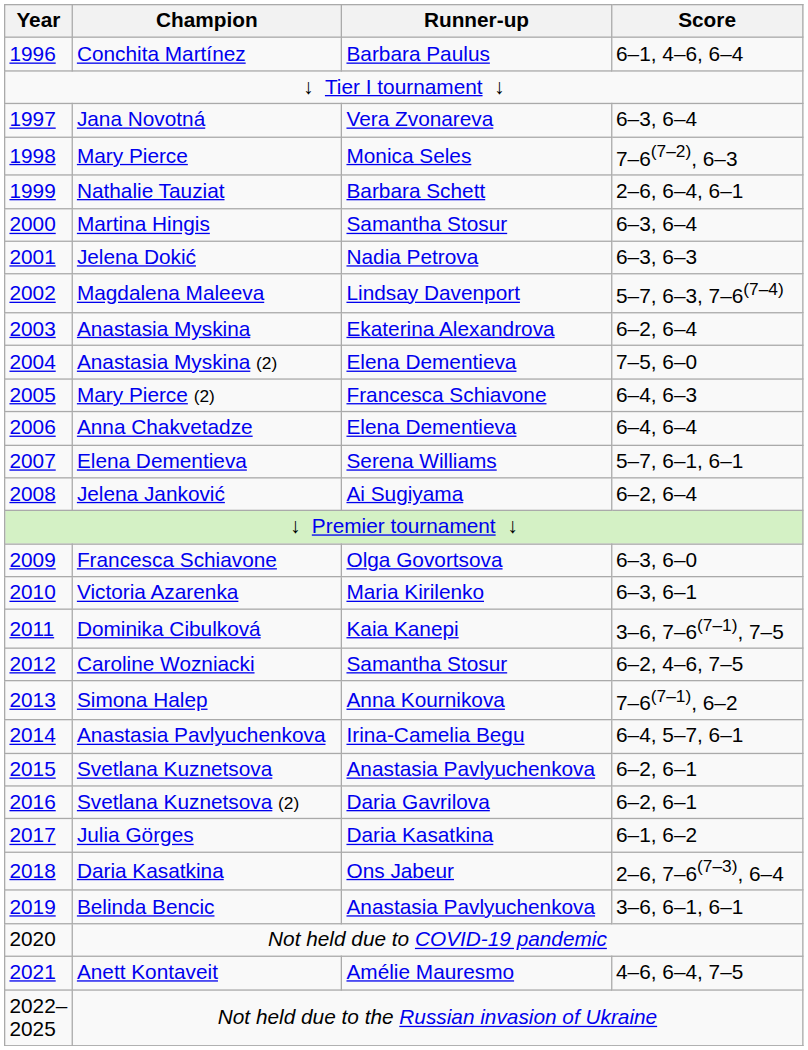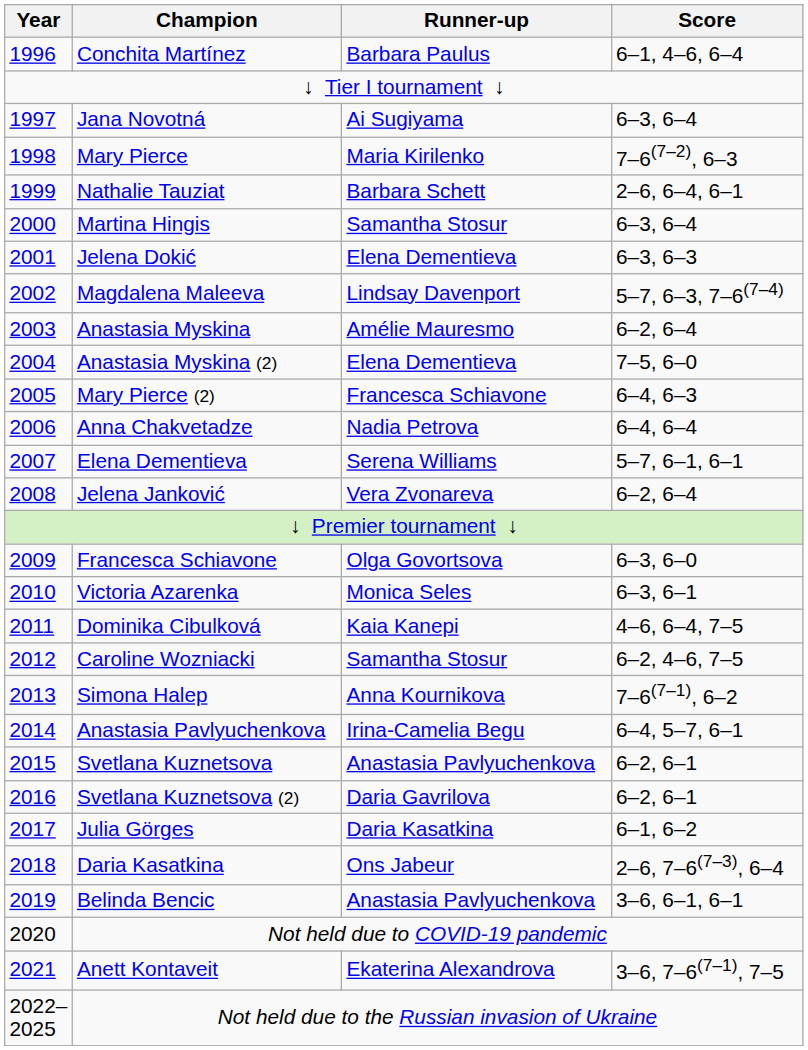 <table class="wikitable nowrap">
 <tr>
 <th style="width:40px">Year</th>
 <th style="width:200px">Champion</th>
 <th style="width:200px">Runner-up</th>
 <th style="width:140px" class="unsortable">Score</th>
 </tr>
 <tr>
 <td><a href='#'>1996</a></td>
 <td> <a href='#'>Conchita Martínez</a></td>
 <td> <a href='#'>Barbara Paulus</a></td>
 <td>6–1, 4–6, 6–4</td>
 </tr>
 <tr>
 <td colspan="4" align="center">↓  <a href='#'>Tier I tournament</a>  ↓</td>
 </tr>
 <tr>
 <td><a href='#'>1997</a></td>
 <td> <a href='#'>Jana Novotná</a></td>
-<td> <a href='#'>Vera Zvonareva</a></td>
+<td> <a href='#'>Ai Sugiyama</a></td>
 <td>6–3, 6–4</td>
 </tr>
 <tr>
 <td><a href='#'>1998</a></td>
 <td> <a href='#'>Mary Pierce</a></td>
-<td> <a href='#'>Monica Seles</a></td>
+<td> <a href='#'>Maria Kirilenko</a></td>
 <td>7–6<sup>(7–2)</sup>, 6–3</td>
 </tr>
 <tr>
 <td><a href='#'>1999</a></td>
 <td> <a href='#'>Nathalie Tauziat</a></td>
 <td> <a href='#'>Barbara Schett</a></td>
 <td>2–6, 6–4, 6–1</td>
 </tr>
 <tr>
 <td><a href='#'>2000</a></td>
 <td> <a href='#'>Martina Hingis</a></td>
 <td> <a href='#'>Samantha Stosur</a></td>
 <td>6–3, 6–4</td>
 </tr>
 <tr>
 <td><a href='#'>2001</a></td>
 <td> <a href='#'>Jelena Dokić</a></td>
-<td> <a href='#'>Nadia Petrova</a></td>
+<td> <a href='#'>Elena Dementieva</a></td>
 <td>6–3, 6–3</td>
 </tr>
 <tr>
 <td><a href='#'>2002</a></td>
 <td> <a href='#'>Magdalena Maleeva</a></td>
 <td> <a href='#'>Lindsay Davenport</a></td>
 <td>5–7, 6–3, 7–6<sup>(7–4)</sup></td>
 </tr>
 <tr>
 <td><a href='#'>2003</a></td>
 <td> <a href='#'>Anastasia Myskina</a></td>
-<td> <a href='#'>Ekaterina Alexandrova</a></td>
+<td> <a href='#'>Amélie Mauresmo</a></td>
 <td>6–2, 6–4</td>
 </tr>
 <tr>
 <td><a href='#'>2004</a></td>
 <td> <a href='#'>Anastasia Myskina</a> <small> (2) </small></td>
 <td> <a href='#'>Elena Dementieva</a></td>
 <td>7–5, 6–0</td>
 </tr>
 <tr>
 <td><a href='#'>2005</a></td>
 <td> <a href='#'>Mary Pierce</a> <small> (2) </small></td>
 <td> <a href='#'>Francesca Schiavone</a></td>
 <td>6–4, 6–3</td>
 </tr>
 <tr>
 <td><a href='#'>2006</a></td>
 <td> <a href='#'>Anna Chakvetadze</a></td>
-<td> <a href='#'>Elena Dementieva</a></td>
+<td> <a href='#'>Nadia Petrova</a></td>
 <td>6–4, 6–4</td>
 </tr>
 <tr>
 <td><a href='#'>2007</a></td>
 <td> <a href='#'>Elena Dementieva</a></td>
 <td> <a href='#'>Serena Williams</a></td>
 <td>5–7, 6–1, 6–1</td>
 </tr>
 <tr>
 <td><a href='#'>2008</a></td>
 <td> <a href='#'>Jelena Janković</a></td>
-<td> <a href='#'>Ai Sugiyama</a></td>
+<td> <a href='#'>Vera Zvonareva</a></td>
 <td>6–2, 6–4</td>
 </tr>
 <tr>
 <td colspan="4" style=background:#D4F1C5 align="center">↓  <a href='#'>Premier tournament</a>  ↓</td>
 </tr>
 <tr>
 <td><a href='#'>2009</a></td>
 <td> <a href='#'>Francesca Schiavone</a></td>
 <td> <a href='#'>Olga Govortsova</a></td>
 <td>6–3, 6–0</td>
 </tr>
 <tr>
 <td><a href='#'>2010</a></td>
 <td> <a href='#'>Victoria Azarenka</a></td>
-<td> <a href='#'>Maria Kirilenko</a></td>
+<td> <a href='#'>Monica Seles</a></td>
 <td>6–3, 6–1</td>
 </tr>
 <tr>
 <td><a href='#'>2011</a></td>
 <td> <a href='#'>Dominika Cibulková</a></td>
 <td> <a href='#'>Kaia Kanepi</a></td>
-<td>3–6, 7–6<sup>(7–1)</sup>, 7–5</td>
+<td>4–6, 6–4, 7–5</td>
 </tr>
 <tr>
 <td><a href='#'>2012</a></td>
 <td> <a href='#'>Caroline Wozniacki</a></td>
 <td> <a href='#'>Samantha Stosur</a></td>
 <td>6–2, 4–6, 7–5</td>
 </tr>
 <tr>
 <td><a href='#'>2013</a></td>
 <td> <a href='#'>Simona Halep</a></td>
 <td> <a href='#'>Anna Kournikova</a></td>
 <td>7–6<sup>(7–1)</sup>, 6–2</td>
 </tr>
 <tr>
 <td><a href='#'>2014</a></td>
 <td> <a href='#'>Anastasia Pavlyuchenkova</a></td>
 <td> <a href='#'>Irina-Camelia Begu</a></td>
 <td>6–4, 5–7, 6–1</td>
 </tr>
 <tr>
 <td><a href='#'>2015</a></td>
 <td> <a href='#'>Svetlana Kuznetsova</a></td>
 <td> <a href='#'>Anastasia Pavlyuchenkova</a></td>
 <td>6–2, 6–1</td>
 </tr>
 <tr>
 <td><a href='#'>2016</a></td>
 <td> <a href='#'>Svetlana Kuznetsova</a> <small> (2) </small></td>
 <td> <a href='#'>Daria Gavrilova</a></td>
 <td>6–2, 6–1</td>
 </tr>
 <tr>
 <td><a href='#'>2017</a></td>
 <td> <a href='#'>Julia Görges</a></td>
 <td> <a href='#'>Daria Kasatkina</a></td>
 <td>6–1, 6–2</td>
 </tr>
 <tr>
 <td><a href='#'>2018</a></td>
 <td> <a href='#'>Daria Kasatkina</a></td>
 <td> <a href='#'>Ons Jabeur</a></td>
 <td>2–6, 7–6<sup>(7–3)</sup>, 6–4</td>
 </tr>
 <tr>
 <td><a href='#'>2019</a></td>
 <td> <a href='#'>Belinda Bencic</a></td>
 <td> <a href='#'>Anastasia Pavlyuchenkova</a></td>
 <td>3–6, 6–1, 6–1</td>
 </tr>
 <tr>
 <td>2020</td>
 <td colspan=3 align=center><em>Not held due to <a href='#'>COVID-19 pandemic</a></em></td>
 </tr>
 <tr>
 <td><a href='#'>2021</a></td>
 <td> <a href='#'>Anett Kontaveit</a></td>
-<td> <a href='#'>Amélie Mauresmo</a></td>
-<td>4–6, 6–4, 7–5</td>
+<td> <a href='#'>Ekaterina Alexandrova</a></td>
+<td>3–6, 7–6<sup>(7–1)</sup>, 7–5</td>
 </tr>
 <tr>
 <td>2022–<br>2025</td>
 <td colspan=3 align=center><em>Not held due to the <a href='#'>Russian invasion of Ukraine</a></em></td>
 </tr>
 <tr>
 </tr>
 </table>
